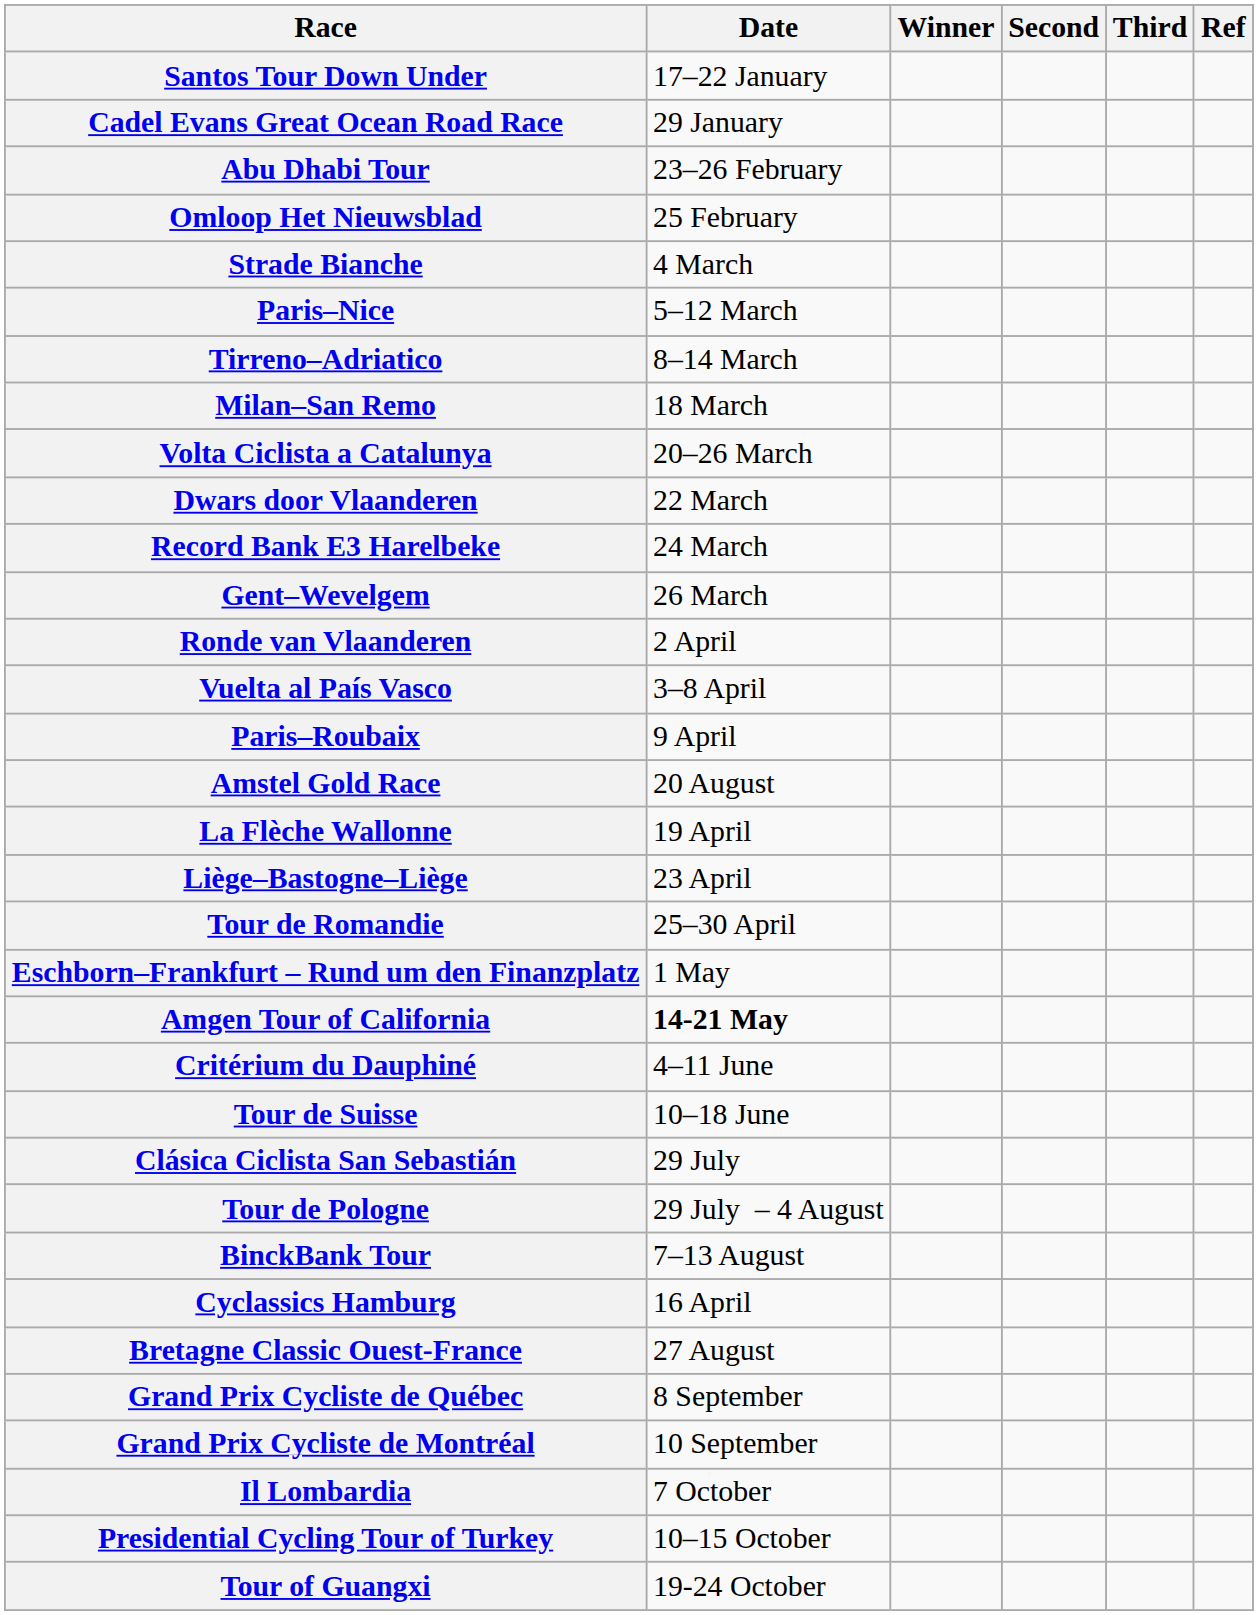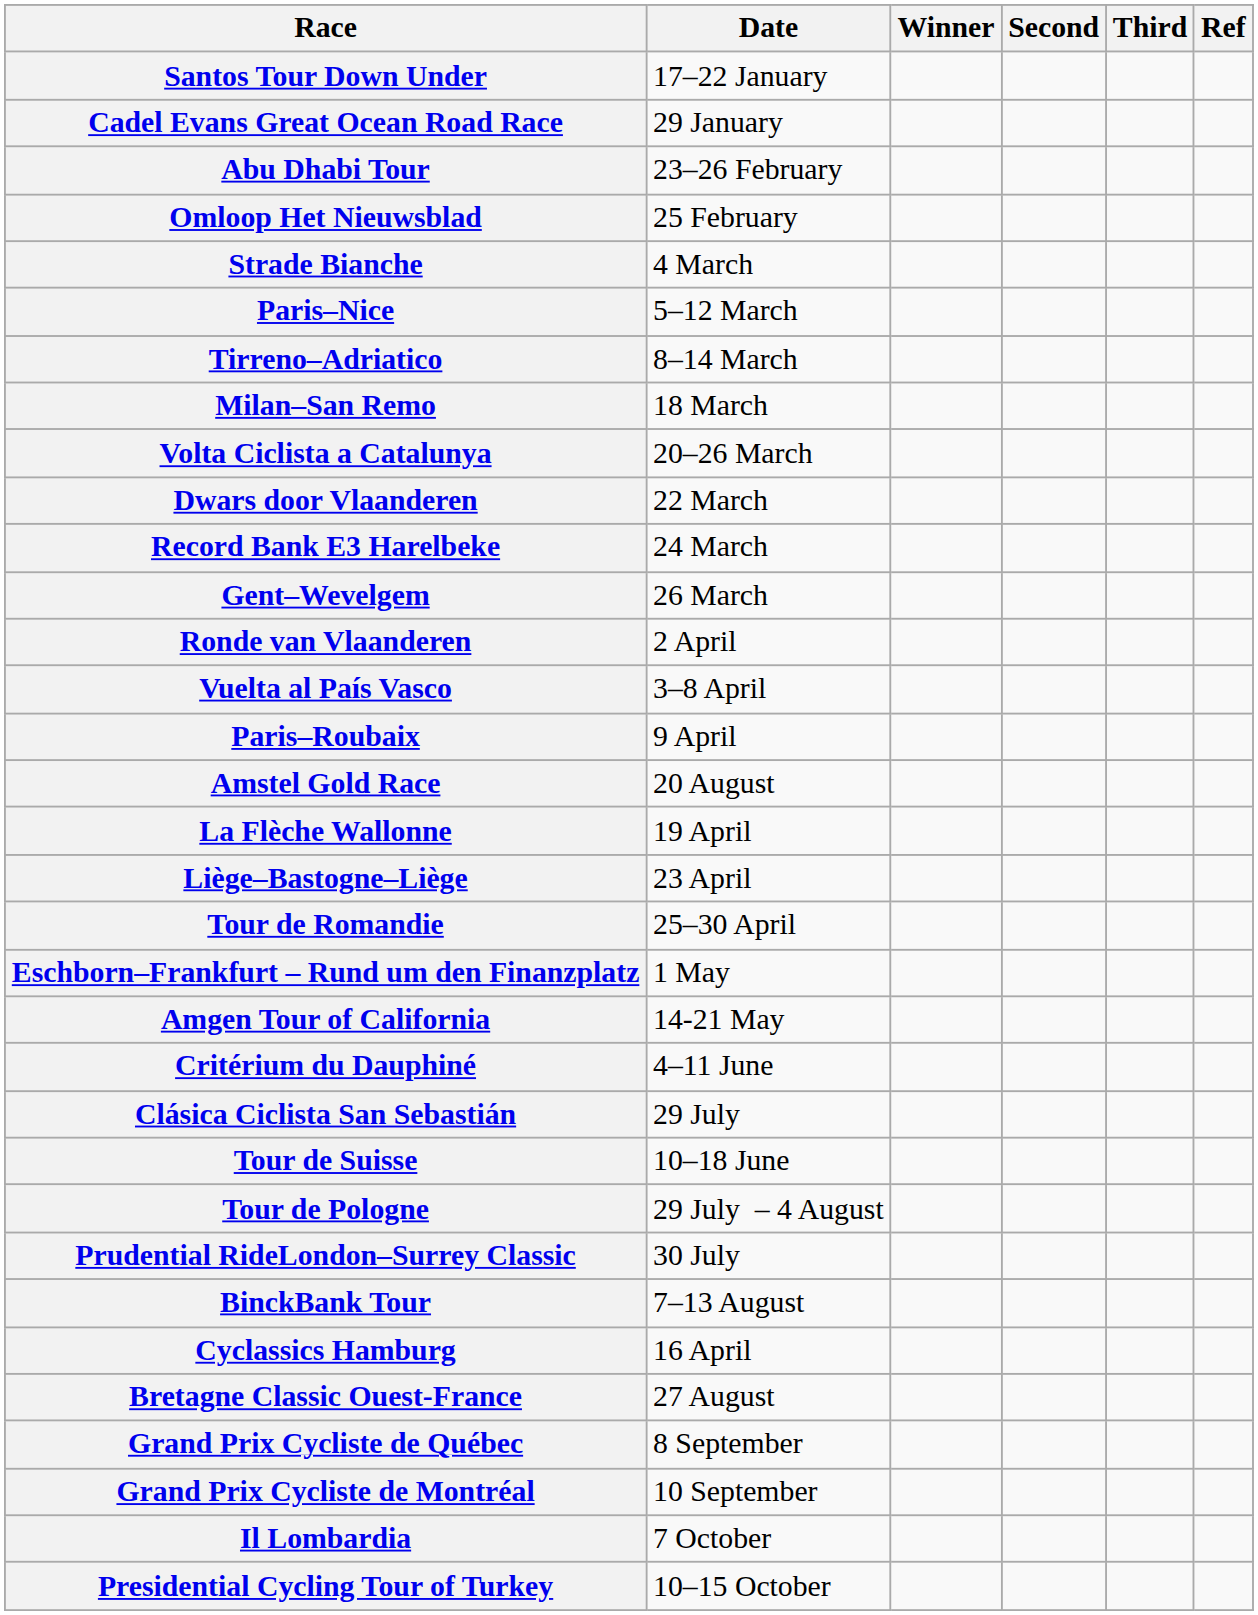 <table class="wikitable plainrowheaders">
 <tr>
 <th>Race</th>
 <th>Date</th>
 <th>Winner</th>
 <th>Second</th>
 <th>Third</th>
 <th>Ref</th>
 </tr>
 <tr>
 <th scope=row> <a href='#'>Santos Tour Down Under</a></th>
 <td>17–22 January</td>
 <td></td>
 <td></td>
 <td></td>
 <td></td>
 </tr>
 <tr>
 <th scope=row> <a href='#'>Cadel Evans Great Ocean Road Race</a></th>
 <td>29 January</td>
 <td></td>
 <td></td>
 <td></td>
 <td></td>
 </tr>
 <tr>
 <th scope=row> <a href='#'>Abu Dhabi Tour</a></th>
 <td>23–26 February</td>
 <td></td>
 <td></td>
 <td></td>
 <td></td>
 </tr>
 <tr>
 <th scope=row> <a href='#'>Omloop Het Nieuwsblad</a></th>
 <td>25 February</td>
 <td></td>
 <td></td>
 <td></td>
 <td></td>
 </tr>
 <tr>
 <th scope=row> <a href='#'>Strade Bianche</a></th>
 <td>4 March</td>
 <td></td>
 <td></td>
 <td></td>
 <td></td>
 </tr>
 <tr>
 <th scope=row> <a href='#'>Paris–Nice</a></th>
 <td>5–12 March</td>
 <td></td>
 <td></td>
 <td></td>
 <td></td>
 </tr>
 <tr>
 <th scope=row> <a href='#'>Tirreno–Adriatico</a></th>
 <td>8–14 March</td>
 <td></td>
 <td></td>
 <td></td>
 <td></td>
 </tr>
 <tr>
 <th scope=row> <a href='#'>Milan–San Remo</a></th>
 <td>18 March</td>
 <td></td>
 <td></td>
 <td></td>
 <td></td>
 </tr>
 <tr>
 <th scope=row> <a href='#'>Volta Ciclista a Catalunya</a></th>
 <td>20–26 March</td>
 <td></td>
 <td></td>
 <td></td>
 <td></td>
 </tr>
 <tr>
 <th scope=row> <a href='#'>Dwars door Vlaanderen</a></th>
 <td>22 March</td>
 <td></td>
 <td></td>
 <td></td>
 <td></td>
 </tr>
 <tr>
 <th scope=row> <a href='#'>Record Bank E3 Harelbeke</a></th>
 <td>24 March</td>
 <td></td>
 <td></td>
 <td></td>
 <td></td>
 </tr>
 <tr>
 <th scope=row> <a href='#'>Gent–Wevelgem</a></th>
 <td>26 March</td>
 <td></td>
 <td></td>
 <td></td>
 <td></td>
 </tr>
 <tr>
 <th scope=row> <a href='#'>Ronde van Vlaanderen</a></th>
 <td>2 April</td>
 <td></td>
 <td></td>
 <td></td>
 <td></td>
 </tr>
 <tr>
 <th scope=row> <a href='#'>Vuelta al País Vasco</a></th>
 <td>3–8 April</td>
 <td></td>
 <td></td>
 <td></td>
 <td></td>
 </tr>
 <tr>
 <th scope=row> <a href='#'>Paris–Roubaix</a></th>
 <td>9 April</td>
 <td></td>
 <td></td>
 <td></td>
 <td></td>
 </tr>
 <tr>
 <th scope=row> <a href='#'>Amstel Gold Race</a></th>
 <td>20 August</td>
 <td></td>
 <td></td>
 <td></td>
 <td></td>
 </tr>
 <tr>
 <th scope=row> <a href='#'>La Flèche Wallonne</a></th>
 <td>19 April</td>
 <td></td>
 <td></td>
 <td></td>
 <td></td>
 </tr>
 <tr>
 <th scope=row> <a href='#'>Liège–Bastogne–Liège</a></th>
 <td>23 April</td>
 <td></td>
 <td></td>
 <td></td>
 <td></td>
 </tr>
 <tr>
 <th scope=row> <a href='#'>Tour de Romandie</a></th>
 <td>25–30 April</td>
 <td></td>
 <td></td>
 <td></td>
 <td></td>
 </tr>
 <tr>
 <th scope=row> <a href='#'>Eschborn–Frankfurt – Rund um den Finanzplatz</a></th>
 <td>1 May</td>
 <td></td>
 <td></td>
 <td></td>
 <td></td>
 </tr>
 <tr>
 <th scope=row> <a href='#'>Amgen Tour of California</a></th>
-<td><strong>14-21 May</strong></td>
+<td>14-21 May</td>
 <td></td>
 <td></td>
 <td></td>
 <td></td>
 </tr>
 <tr>
 <th scope=row> <a href='#'>Critérium du Dauphiné</a></th>
 <td>4–11 June</td>
 <td></td>
 <td></td>
 <td></td>
 <td></td>
 </tr>
 <tr>
+<th scope=row> <a href='#'>Clásica Ciclista San Sebastián</a></th>
+<td>29 July</td>
+<td></td>
+<td></td>
+<td></td>
+<td></td>
+</tr>
+<tr>
 <th scope=row> <a href='#'>Tour de Suisse</a></th>
 <td>10–18 June</td>
 <td></td>
 <td></td>
 <td></td>
 <td></td>
 </tr>
 <tr>
-<th scope=row> <a href='#'>Clásica Ciclista San Sebastián</a></th>
-<td>29 July</td>
+<th scope=row> <a href='#'>Tour de Pologne</a></th>
+<td>29 July  – 4 August</td>
 <td></td>
 <td></td>
 <td></td>
 <td></td>
 </tr>
 <tr>
-<th scope=row> <a href='#'>Tour de Pologne</a></th>
-<td>29 July  – 4 August</td>
+<th scope=row> <a href='#'>Prudential RideLondon–Surrey Classic</a></th>
+<td>30 July</td>
 <td></td>
 <td></td>
 <td></td>
 <td></td>
 </tr>
 <tr>
 <th scope=row> <a href='#'>BinckBank Tour</a></th>
 <td>7–13 August</td>
 <td></td>
 <td></td>
 <td></td>
 <td></td>
 </tr>
 <tr>
 <th scope=row> <a href='#'>Cyclassics Hamburg</a></th>
 <td>16 April</td>
 <td></td>
 <td></td>
 <td></td>
 <td></td>
 </tr>
 <tr>
 <th scope=row> <a href='#'>Bretagne Classic Ouest-France</a></th>
 <td>27 August</td>
 <td></td>
 <td></td>
 <td></td>
 <td></td>
 </tr>
 <tr>
 <th scope=row> <a href='#'>Grand Prix Cycliste de Québec</a></th>
 <td>8 September</td>
 <td></td>
 <td></td>
 <td></td>
 <td></td>
 </tr>
 <tr>
 <th scope=row> <a href='#'>Grand Prix Cycliste de Montréal</a></th>
 <td>10 September</td>
 <td></td>
 <td></td>
 <td></td>
 <td></td>
 </tr>
 <tr>
 <th scope=row> <a href='#'>Il Lombardia</a></th>
 <td>7 October</td>
 <td></td>
 <td></td>
 <td></td>
 <td></td>
 </tr>
 <tr>
 <th scope=row> <a href='#'>Presidential Cycling Tour of Turkey</a></th>
 <td>10–15 October</td>
 <td></td>
 <td></td>
 <td></td>
 <td></td>
 </tr>
-<tr>
-<th scope=row> <a href='#'>Tour of Guangxi</a></th>
-<td>19-24 October</td>
-<td></td>
-<td></td>
-<td></td>
-<td></td>
-</tr>
 </table>
